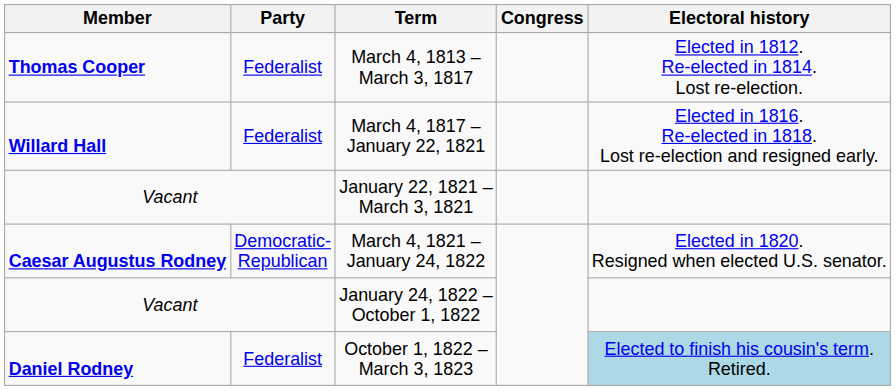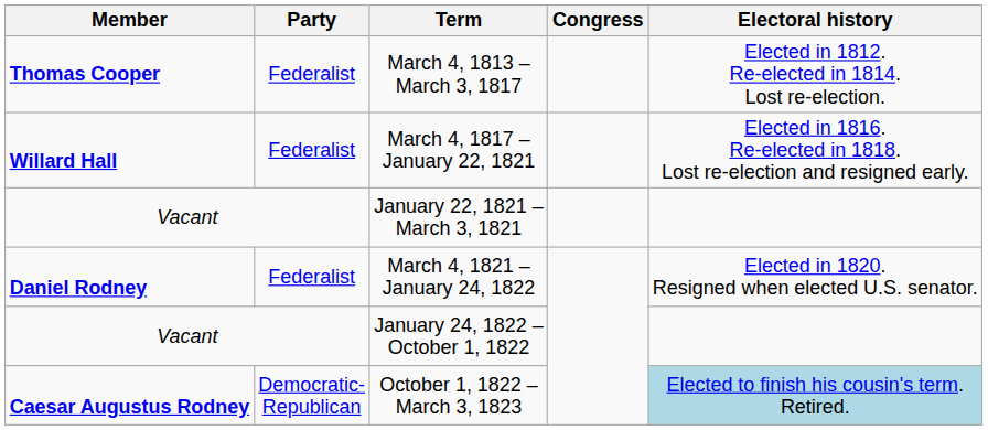 <table class="wikitable" style="text-align:center">
 <tr>
 <th>Member</th>
 <th>Party</th>
 <th>Term</th>
 <th>Congress</th>
 <th>Electoral history</th>
 </tr>
 <tr style="height:3em">
 <td align=left><strong><a href='#'>Thomas Cooper</a></strong><br></td>
 <td><a href='#'>Federalist</a></td>
 <td nowrap>March 4, 1813 –<br>March 3, 1817</td>
 <td></td>
 <td><a href='#'>Elected in 1812</a>.<br><a href='#'>Re-elected in 1814</a>.<br>Lost re-election.</td>
 </tr>
 <tr style="height:3em">
 <td align=left><br><strong><a href='#'>Willard Hall</a></strong><br></td>
 <td><a href='#'>Federalist</a></td>
 <td nowrap>March 4, 1817 –<br>January 22, 1821</td>
 <td></td>
 <td><a href='#'>Elected in 1816</a>.<br><a href='#'>Re-elected in 1818</a>.<br>Lost re-election and resigned early.</td>
 </tr>
 <tr style="height:3em">
 <td colspan="2"><em>Vacant</em></td>
 <td nowrap>January 22, 1821 –<br>March 3, 1821</td>
 <td></td>
 <td></td>
 </tr>
 <tr style="height:3em">
-<td align=left><br><strong><a href='#'>Caesar Augustus Rodney</a></strong><br></td>
-<td><a href='#'>Democratic-<br>Republican</a></td>
+<td align=left><br><strong><a href='#'>Daniel Rodney</a></strong><br></td>
+<td><a href='#'>Federalist</a></td>
 <td nowrap>March 4, 1821 –<br>January 24, 1822</td>
 <td rowspan=3></td>
 <td><a href='#'>Elected in 1820</a>.<br>Resigned when elected U.S. senator.</td>
 </tr>
 <tr style="height:3em">
 <td colspan="2"><em>Vacant</em></td>
 <td nowrap>January 24, 1822 –<br>October 1, 1822</td>
 <td></td>
 </tr>
 <tr style="height:3em">
-<td align=left><br><strong><a href='#'>Daniel Rodney</a></strong><br></td>
-<td><a href='#'>Federalist</a></td>
+<td align=left><br><strong><a href='#'>Caesar Augustus Rodney</a></strong><br></td>
+<td><a href='#'>Democratic-<br>Republican</a></td>
 <td nowrap>October 1, 1822 –<br>March 3, 1823</td>
 <td style="background: lightblue;"><a href='#'>Elected to finish his cousin's term</a>.<br>Retired.</td>
 </tr>
 </table>
